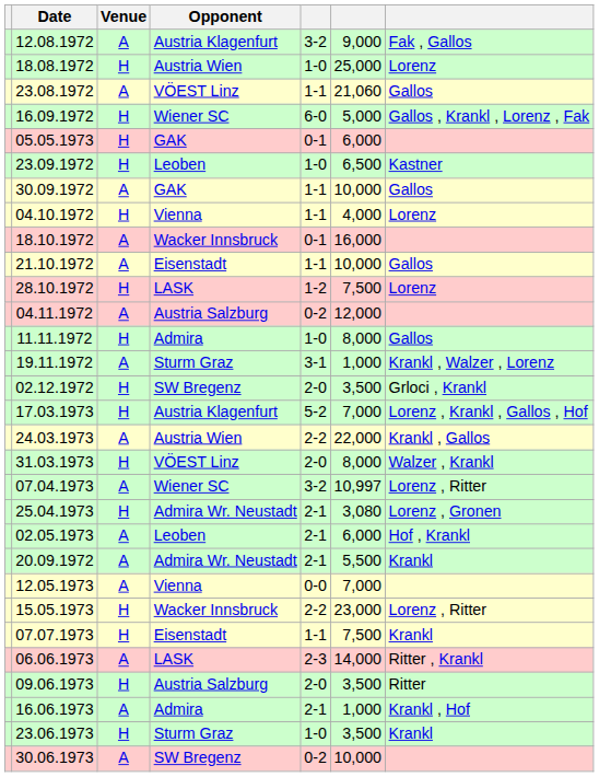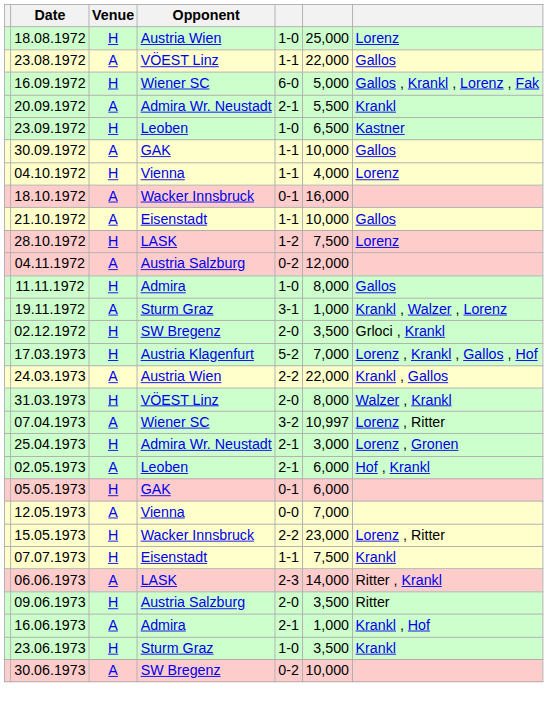 <table class="wikitable" Style="text-align: center">
 <tr>
 <th></th>
 <th>Date</th>
 <th>Venue</th>
 <th>Opponent</th>
 <th></th>
 <th></th>
 <th></th>
-</tr>
-<tr style="background:#cfc">
-<td></td>
-<td>12.08.1972</td>
-<td><a href='#'>A</a></td>
-<td align="left"><a href='#'>Austria Klagenfurt</a></td>
-<td>3-2</td>
-<td align="right">9,000</td>
-<td align="left"><a href='#'>Fak</a> , <a href='#'>Gallos</a>  </td>
 </tr>
 <tr style="background:#cfc">
 <td></td>
 <td>18.08.1972</td>
 <td><a href='#'>H</a></td>
 <td align="left"><a href='#'>Austria Wien</a></td>
 <td>1-0</td>
 <td align="right">25,000</td>
 <td align="left"><a href='#'>Lorenz</a> </td>
 </tr>
 <tr style="background:#ffc">
 <td></td>
 <td>23.08.1972</td>
 <td><a href='#'>A</a></td>
 <td align="left"><a href='#'>VÖEST Linz</a></td>
 <td>1-1</td>
-<td align="right">21,060</td>
+<td align="right">22,000</td>
 <td align="left"><a href='#'>Gallos</a> </td>
 </tr>
 <tr style="background:#cfc">
 <td></td>
 <td>16.09.1972</td>
 <td><a href='#'>H</a></td>
 <td align="left"><a href='#'>Wiener SC</a></td>
 <td>6-0</td>
 <td align="right">5,000</td>
 <td align="left"><a href='#'>Gallos</a>  , <a href='#'>Krankl</a>  , <a href='#'>Lorenz</a> , <a href='#'>Fak</a> </td>
 </tr>
-<tr style="background:#fcc">
+<tr style="background:#cfc">
 <td></td>
-<td>05.05.1973</td>
-<td><a href='#'>H</a></td>
-<td align="left"><a href='#'>GAK</a></td>
-<td>0-1</td>
-<td align="right">6,000</td>
-<td align="left"></td>
+<td>20.09.1972</td>
+<td><a href='#'>A</a></td>
+<td align="left"><a href='#'>Admira Wr. Neustadt</a></td>
+<td>2-1</td>
+<td align="right">5,500</td>
+<td align="left"><a href='#'>Krankl</a>  </td>
 </tr>
 <tr style="background:#cfc">
 <td></td>
 <td>23.09.1972</td>
 <td><a href='#'>H</a></td>
 <td align="left"><a href='#'>Leoben</a></td>
 <td>1-0</td>
 <td align="right">6,500</td>
 <td align="left"><a href='#'>Kastner</a> </td>
 </tr>
 <tr style="background:#ffc">
 <td></td>
 <td>30.09.1972</td>
 <td><a href='#'>A</a></td>
 <td align="left"><a href='#'>GAK</a></td>
 <td>1-1</td>
 <td align="right">10,000</td>
 <td align="left"><a href='#'>Gallos</a> </td>
 </tr>
 <tr style="background:#ffc">
 <td></td>
 <td>04.10.1972</td>
 <td><a href='#'>H</a></td>
 <td align="left"><a href='#'>Vienna</a></td>
 <td>1-1</td>
 <td align="right">4,000</td>
 <td align="left"><a href='#'>Lorenz</a> </td>
 </tr>
 <tr style="background:#fcc">
 <td></td>
 <td>18.10.1972</td>
 <td><a href='#'>A</a></td>
 <td align="left"><a href='#'>Wacker Innsbruck</a></td>
 <td>0-1</td>
 <td align="right">16,000</td>
 <td align="left"></td>
 </tr>
 <tr style="background:#ffc">
 <td></td>
 <td>21.10.1972</td>
 <td><a href='#'>A</a></td>
 <td align="left"><a href='#'>Eisenstadt</a></td>
 <td>1-1</td>
 <td align="right">10,000</td>
 <td align="left"><a href='#'>Gallos</a> </td>
 </tr>
 <tr style="background:#fcc">
 <td></td>
 <td>28.10.1972</td>
 <td><a href='#'>H</a></td>
 <td align="left"><a href='#'>LASK</a></td>
 <td>1-2</td>
 <td align="right">7,500</td>
 <td align="left"><a href='#'>Lorenz</a> </td>
 </tr>
 <tr style="background:#fcc">
 <td></td>
 <td>04.11.1972</td>
 <td><a href='#'>A</a></td>
 <td align="left"><a href='#'>Austria Salzburg</a></td>
 <td>0-2</td>
 <td align="right">12,000</td>
 <td align="left"></td>
 </tr>
 <tr style="background:#cfc">
 <td></td>
 <td>11.11.1972</td>
 <td><a href='#'>H</a></td>
 <td align="left"><a href='#'>Admira</a></td>
 <td>1-0</td>
 <td align="right">8,000</td>
 <td align="left"><a href='#'>Gallos</a> </td>
 </tr>
 <tr style="background:#cfc">
 <td></td>
 <td>19.11.1972</td>
 <td><a href='#'>A</a></td>
 <td align="left"><a href='#'>Sturm Graz</a></td>
 <td>3-1</td>
 <td align="right">1,000</td>
 <td align="left"><a href='#'>Krankl</a> , <a href='#'>Walzer</a> , <a href='#'>Lorenz</a> </td>
 </tr>
 <tr style="background:#cfc">
 <td></td>
 <td>02.12.1972</td>
 <td><a href='#'>H</a></td>
 <td align="left"><a href='#'>SW Bregenz</a></td>
 <td>2-0</td>
 <td align="right">3,500</td>
 <td align="left">Grloci , <a href='#'>Krankl</a> </td>
 </tr>
 <tr style="background:#cfc">
 <td></td>
 <td>17.03.1973</td>
 <td><a href='#'>H</a></td>
 <td align="left"><a href='#'>Austria Klagenfurt</a></td>
 <td>5-2</td>
 <td align="right">7,000</td>
 <td align="left"><a href='#'>Lorenz</a> , <a href='#'>Krankl</a> , <a href='#'>Gallos</a>  , <a href='#'>Hof</a> </td>
 </tr>
 <tr style="background:#ffc">
 <td></td>
 <td>24.03.1973</td>
 <td><a href='#'>A</a></td>
 <td align="left"><a href='#'>Austria Wien</a></td>
 <td>2-2</td>
 <td align="right">22,000</td>
 <td align="left"><a href='#'>Krankl</a> , <a href='#'>Gallos</a> </td>
 </tr>
 <tr style="background:#cfc">
 <td></td>
 <td>31.03.1973</td>
 <td><a href='#'>H</a></td>
 <td align="left"><a href='#'>VÖEST Linz</a></td>
 <td>2-0</td>
 <td align="right">8,000</td>
 <td align="left"><a href='#'>Walzer</a> , <a href='#'>Krankl</a> </td>
 </tr>
 <tr style="background:#cfc">
 <td></td>
 <td>07.04.1973</td>
 <td><a href='#'>A</a></td>
 <td align="left"><a href='#'>Wiener SC</a></td>
 <td>3-2</td>
 <td align="right">10,997</td>
 <td align="left"><a href='#'>Lorenz</a>  , Ritter </td>
 </tr>
 <tr style="background:#cfc">
 <td></td>
 <td>25.04.1973</td>
 <td><a href='#'>H</a></td>
 <td align="left"><a href='#'>Admira Wr. Neustadt</a></td>
 <td>2-1</td>
-<td align="right">3,080</td>
+<td align="right">3,000</td>
 <td align="left"><a href='#'>Lorenz</a> , <a href='#'>Gronen</a> </td>
 </tr>
 <tr style="background:#cfc">
 <td></td>
 <td>02.05.1973</td>
 <td><a href='#'>A</a></td>
 <td align="left"><a href='#'>Leoben</a></td>
 <td>2-1</td>
 <td align="right">6,000</td>
 <td align="left"><a href='#'>Hof</a> , <a href='#'>Krankl</a> </td>
 </tr>
-<tr style="background:#cfc">
+<tr style="background:#fcc">
 <td></td>
-<td>20.09.1972</td>
-<td><a href='#'>A</a></td>
-<td align="left"><a href='#'>Admira Wr. Neustadt</a></td>
-<td>2-1</td>
-<td align="right">5,500</td>
-<td align="left"><a href='#'>Krankl</a>  </td>
+<td>05.05.1973</td>
+<td><a href='#'>H</a></td>
+<td align="left"><a href='#'>GAK</a></td>
+<td>0-1</td>
+<td align="right">6,000</td>
+<td align="left"></td>
 </tr>
 <tr style="background:#ffc">
 <td></td>
 <td>12.05.1973</td>
 <td><a href='#'>A</a></td>
 <td align="left"><a href='#'>Vienna</a></td>
 <td>0-0</td>
 <td align="right">7,000</td>
 <td align="left"></td>
 </tr>
 <tr style="background:#ffc">
 <td></td>
 <td>15.05.1973</td>
 <td><a href='#'>H</a></td>
 <td align="left"><a href='#'>Wacker Innsbruck</a></td>
 <td>2-2</td>
 <td align="right">23,000</td>
 <td align="left"><a href='#'>Lorenz</a> , Ritter </td>
 </tr>
 <tr style="background:#ffc">
 <td></td>
 <td>07.07.1973</td>
 <td><a href='#'>H</a></td>
 <td align="left"><a href='#'>Eisenstadt</a></td>
 <td>1-1</td>
 <td align="right">7,500</td>
 <td align="left"><a href='#'>Krankl</a> </td>
 </tr>
 <tr style="background:#fcc">
 <td></td>
 <td>06.06.1973</td>
 <td><a href='#'>A</a></td>
 <td align="left"><a href='#'>LASK</a></td>
 <td>2-3</td>
 <td align="right">14,000</td>
 <td align="left">Ritter , <a href='#'>Krankl</a> </td>
 </tr>
 <tr style="background:#cfc">
 <td></td>
 <td>09.06.1973</td>
 <td><a href='#'>H</a></td>
 <td align="left"><a href='#'>Austria Salzburg</a></td>
 <td>2-0</td>
 <td align="right">3,500</td>
 <td align="left">Ritter  </td>
 </tr>
 <tr style="background:#cfc">
 <td></td>
 <td>16.06.1973</td>
 <td><a href='#'>A</a></td>
 <td align="left"><a href='#'>Admira</a></td>
 <td>2-1</td>
 <td align="right">1,000</td>
 <td align="left"><a href='#'>Krankl</a> , <a href='#'>Hof</a> </td>
 </tr>
 <tr style="background:#cfc">
 <td></td>
 <td>23.06.1973</td>
 <td><a href='#'>H</a></td>
 <td align="left"><a href='#'>Sturm Graz</a></td>
 <td>1-0</td>
 <td align="right">3,500</td>
 <td align="left"><a href='#'>Krankl</a> </td>
 </tr>
 <tr style="background:#fcc">
 <td></td>
 <td>30.06.1973</td>
 <td><a href='#'>A</a></td>
 <td align="left"><a href='#'>SW Bregenz</a></td>
 <td>0-2</td>
 <td align="right">10,000</td>
 <td align="left"></td>
 </tr>
 </table>
